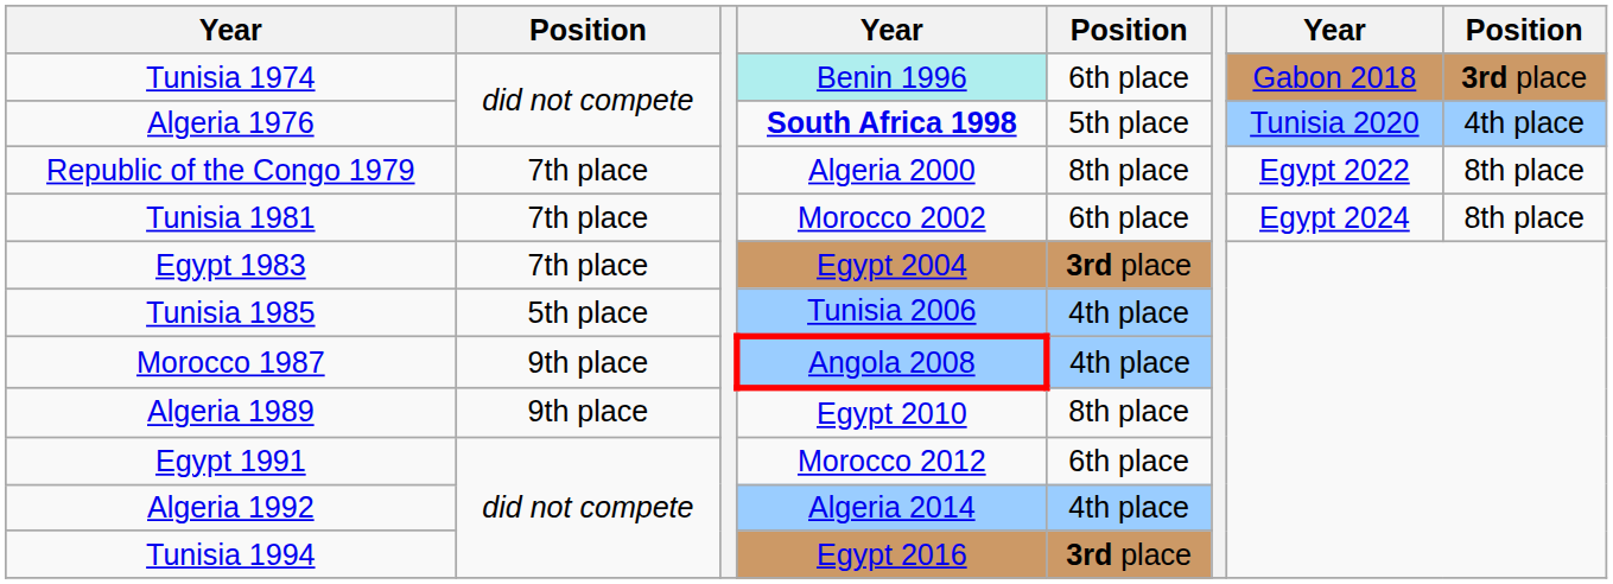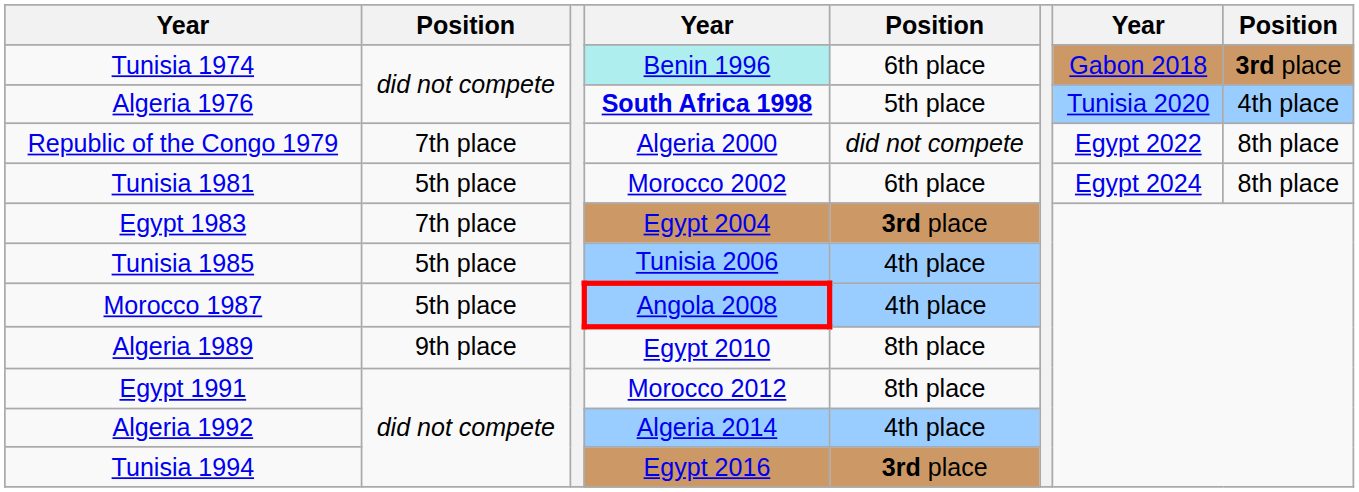 <table class="wikitable" style="text-align: center;font-size:90%;">
 <tr>
 <th>Year</th>
 <th>Position</th>
 <th width="1%" rowspan="12"></th>
 <th>Year</th>
 <th>Position</th>
 <th width="1%" rowspan="12"></th>
 <th>Year</th>
 <th>Position</th>
 </tr>
 <tr>
 <td><a href='#'>Tunisia 1974</a></td>
 <td align=center rowspan=2><em>did not compete</em></td>
 <td style="background: paleturquoise;"><a href='#'>Benin 1996</a></td>
 <td>6th place</td>
 <td bgcolor=#cc9966><a href='#'>Gabon 2018</a></td>
 <td bgcolor=#cc9966><strong>3rd</strong> place</td>
 </tr>
 <tr>
 <td><a href='#'>Algeria 1976</a></td>
 <td><strong><a href='#'>South Africa 1998</a></strong></td>
 <td>5th place</td>
 <td bgcolor=9acdff><a href='#'>Tunisia 2020</a></td>
 <td bgcolor=9acdff>4th place</td>
 </tr>
 <tr>
 <td><a href='#'>Republic of the Congo 1979</a></td>
 <td>7th place</td>
 <td><a href='#'>Algeria 2000</a></td>
-<td>8th place</td>
+<td><em>did not compete</em></td>
 <td><a href='#'>Egypt 2022</a></td>
 <td>8th place</td>
 </tr>
 <tr>
 <td><a href='#'>Tunisia 1981</a></td>
-<td>7th place</td>
+<td>5th place</td>
 <td><a href='#'>Morocco 2002</a></td>
 <td>6th place</td>
 <td><a href='#'>Egypt 2024</a></td>
 <td>8th place</td>
 </tr>
 <tr>
 <td><a href='#'>Egypt 1983</a></td>
 <td>7th place</td>
 <td bgcolor=#cc9966><a href='#'>Egypt 2004</a></td>
 <td bgcolor=#cc9966><strong>3rd</strong> place</td>
 </tr>
 <tr>
 <td><a href='#'>Tunisia 1985</a></td>
 <td>5th place</td>
 <td bgcolor=9acdff><a href='#'>Tunisia 2006</a></td>
 <td bgcolor=9acdff>4th place</td>
 </tr>
 <tr>
 <td><a href='#'>Morocco 1987</a></td>
-<td>9th place</td>
+<td>5th place</td>
 <td style="border: 3px solid red" bgcolor=9acdff><a href='#'>Angola 2008</a></td>
 <td bgcolor=9acdff>4th place</td>
 </tr>
 <tr>
 <td><a href='#'>Algeria 1989</a></td>
 <td>9th place</td>
 <td><a href='#'>Egypt 2010</a></td>
 <td>8th place</td>
 </tr>
 <tr>
 <td><a href='#'>Egypt 1991</a></td>
 <td rowspan=3><em>did not compete</em></td>
 <td><a href='#'>Morocco 2012</a></td>
-<td>6th place</td>
+<td>8th place</td>
 </tr>
 <tr>
 <td><a href='#'>Algeria 1992</a></td>
 <td bgcolor=9acdff><a href='#'>Algeria 2014</a></td>
 <td bgcolor=9acdff>4th place</td>
 </tr>
 <tr>
 <td><a href='#'>Tunisia 1994</a></td>
 <td bgcolor=#cc9966><a href='#'>Egypt 2016</a></td>
 <td bgcolor=#cc9966><strong>3rd</strong> place</td>
 </tr>
 </table>
